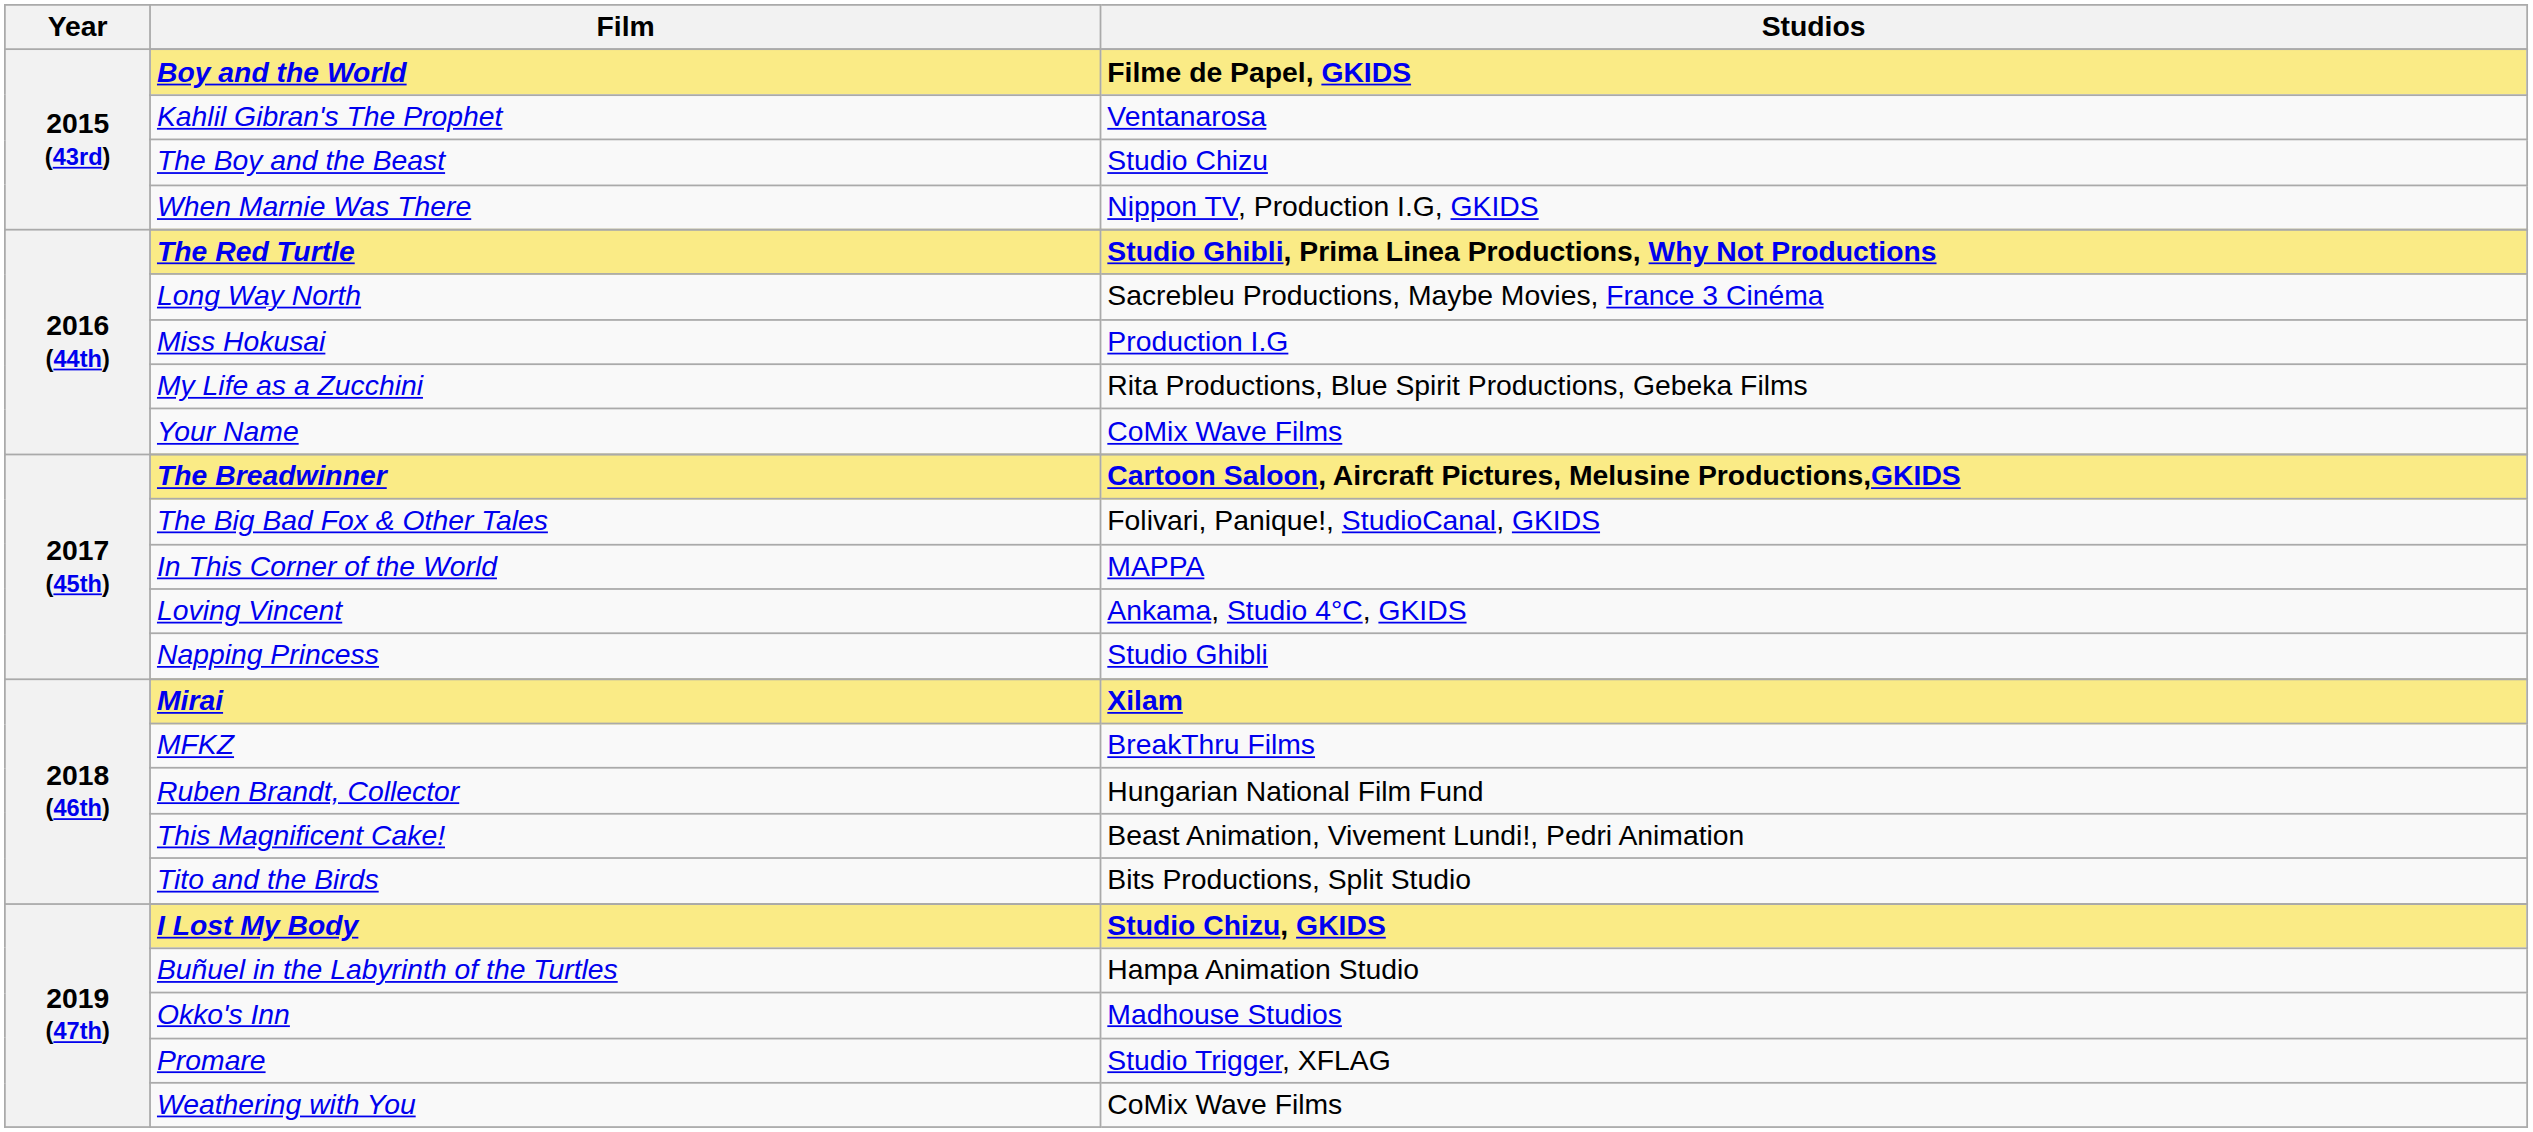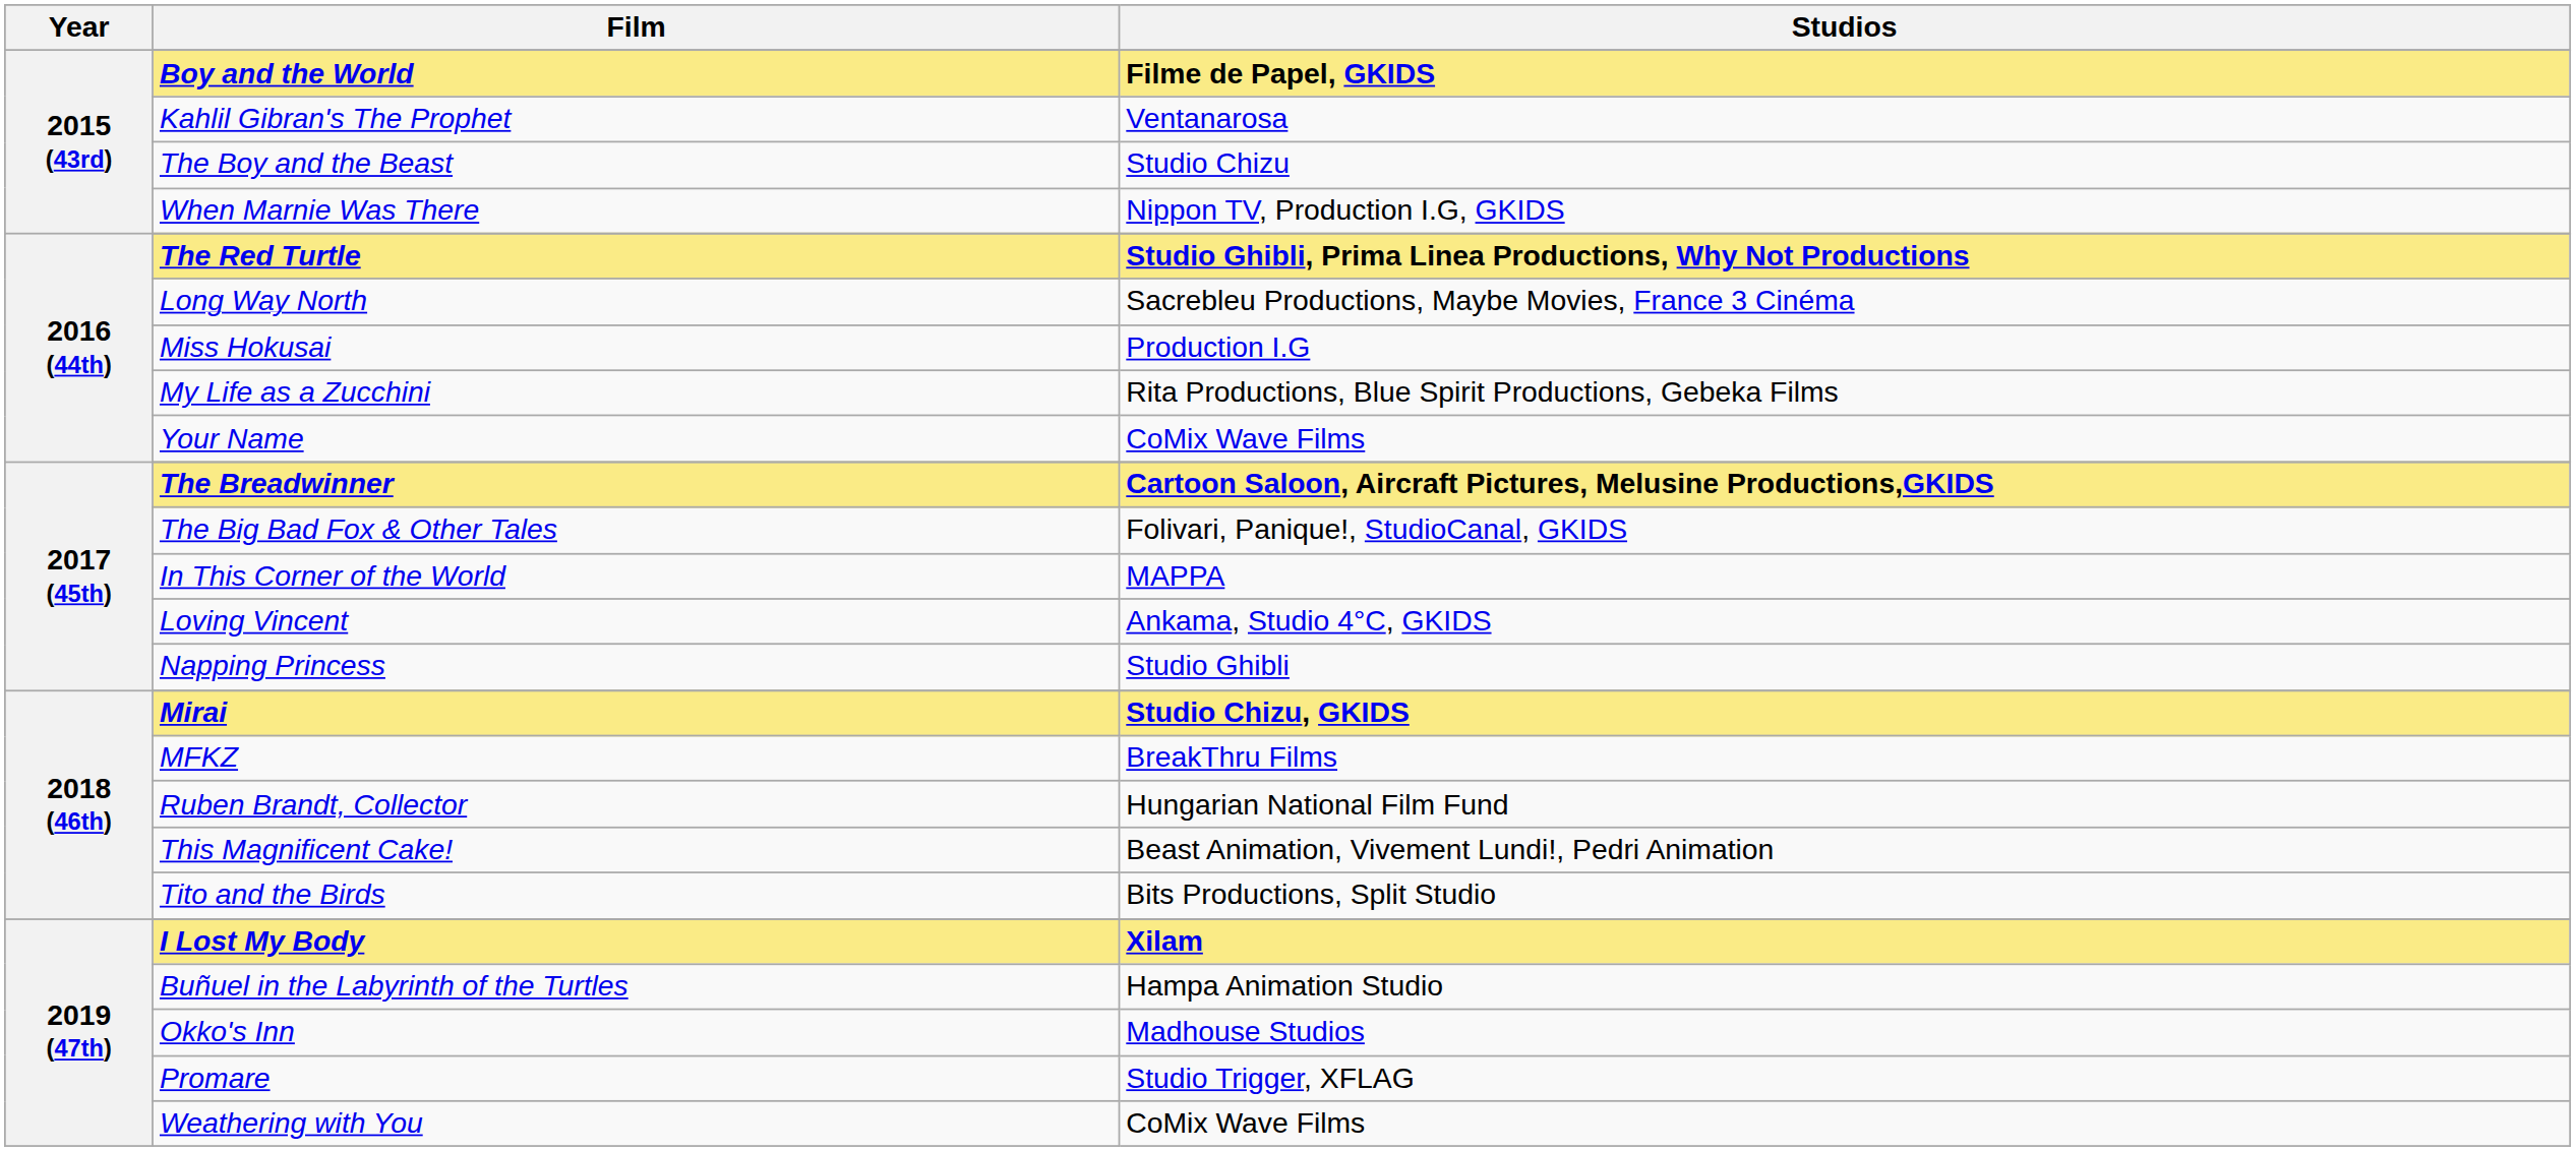 <table class="wikitable" style="width:90%;">
 <tr>
 <th style="width:3%;">Year</th>
 <th style="width:20%;">Film</th>
 <th style="width:30%;">Studios</th>
 </tr>
 <tr>
 <th rowspan="5" style="text-align:center;">2015 <br><small>(<a href='#'>43rd</a>)</small><br></th>
 </tr>
 <tr>
 <td style="background:#FAEB86;"><strong><em><a href='#'>Boy and the World</a></em></strong></td>
 <td style="background:#FAEB86;"><strong>Filme de Papel, <a href='#'>GKIDS</a></strong></td>
 </tr>
 <tr>
 <td><em><a href='#'>Kahlil Gibran's The Prophet</a></em></td>
 <td><a href='#'>Ventanarosa</a></td>
 </tr>
 <tr>
 <td><em><a href='#'>The Boy and the Beast</a></em></td>
 <td><a href='#'>Studio Chizu</a></td>
 </tr>
 <tr>
 <td><em><a href='#'>When Marnie Was There</a></em></td>
 <td><a href='#'>Nippon TV</a>, Production I.G, <a href='#'>GKIDS</a></td>
 </tr>
 <tr>
 <th rowspan="6" style="text-align:center;">2016 <br><small>(<a href='#'>44th</a>)</small><br></th>
 </tr>
 <tr>
 <td style="background:#FAEB86;"><strong><em><a href='#'>The Red Turtle</a></em></strong></td>
 <td style="background:#FAEB86;"><strong><a href='#'>Studio Ghibli</a>, Prima Linea Productions, <a href='#'>Why Not Productions</a></strong></td>
 </tr>
 <tr>
 <td><em><a href='#'>Long Way North</a></em></td>
 <td>Sacrebleu Productions, Maybe Movies, <a href='#'>France 3 Cinéma</a></td>
 </tr>
 <tr>
 <td><em><a href='#'>Miss Hokusai</a></em></td>
 <td><a href='#'>Production I.G</a></td>
 </tr>
 <tr>
 <td><em><a href='#'>My Life as a Zucchini</a></em></td>
 <td>Rita Productions, Blue Spirit Productions, Gebeka Films</td>
 </tr>
 <tr>
 <td><em><a href='#'>Your Name</a></em></td>
 <td><a href='#'>CoMix Wave Films</a></td>
 </tr>
 <tr>
 <th rowspan="6" style="text-align:center;">2017 <br><small>(<a href='#'>45th</a>)</small><br></th>
 </tr>
 <tr>
 <td style="background:#FAEB86;"><strong><em><a href='#'>The Breadwinner</a></em></strong></td>
 <td style="background:#FAEB86;"><strong><a href='#'>Cartoon Saloon</a>, Aircraft Pictures, Melusine Productions,<a href='#'>GKIDS</a></strong></td>
 </tr>
 <tr>
 <td><em><a href='#'>The Big Bad Fox & Other Tales</a></em></td>
 <td>Folivari, Panique!, <a href='#'>StudioCanal</a>, <a href='#'>GKIDS</a></td>
 </tr>
 <tr>
 <td><em><a href='#'>In This Corner of the World</a></em></td>
 <td><a href='#'>MAPPA</a></td>
 </tr>
 <tr>
 <td><em><a href='#'>Loving Vincent</a></em></td>
 <td><a href='#'>Ankama</a>, <a href='#'>Studio 4°C</a>, <a href='#'>GKIDS</a></td>
 </tr>
 <tr>
 <td><em><a href='#'>Napping Princess</a></em></td>
 <td><a href='#'>Studio Ghibli</a></td>
 </tr>
 <tr>
 <th rowspan="6" style="text-align:center;">2018 <br><small>(<a href='#'>46th</a>)</small><br></th>
 </tr>
 <tr>
 <td style="background:#FAEB86;"><strong><em><a href='#'>Mirai</a></em></strong></td>
-<td style="background:#FAEB86;"><strong><a href='#'>Xilam</a></strong></td>
+<td style="background:#FAEB86;"><strong><a href='#'>Studio Chizu</a>, <a href='#'>GKIDS</a></strong></td>
 </tr>
 <tr>
 <td><em><a href='#'>MFKZ</a></em></td>
 <td><a href='#'>BreakThru Films</a></td>
 </tr>
 <tr>
 <td><em><a href='#'>Ruben Brandt, Collector</a></em></td>
 <td>Hungarian National Film Fund</td>
 </tr>
 <tr>
 <td><em><a href='#'>This Magnificent Cake!</a></em></td>
 <td>Beast Animation, Vivement Lundi!, Pedri Animation</td>
 </tr>
 <tr>
 <td><em><a href='#'>Tito and the Birds</a></em></td>
 <td>Bits Productions, Split Studio</td>
 </tr>
 <tr>
 <th rowspan="6" style="text-align:center;">2019 <br><small>(<a href='#'>47th</a>)</small><br></th>
 </tr>
 <tr>
 <td style="background:#FAEB86;"><strong><em><a href='#'>I Lost My Body</a></em></strong></td>
-<td style="background:#FAEB86;"><strong><a href='#'>Studio Chizu</a>, <a href='#'>GKIDS</a></strong></td>
+<td style="background:#FAEB86;"><strong><a href='#'>Xilam</a></strong></td>
 </tr>
 <tr>
 <td><em><a href='#'>Buñuel in the Labyrinth of the Turtles</a></em></td>
 <td>Hampa Animation Studio</td>
 </tr>
 <tr>
 <td><em><a href='#'>Okko's Inn</a></em></td>
 <td><a href='#'>Madhouse Studios</a></td>
 </tr>
 <tr>
 <td><em><a href='#'>Promare</a></em></td>
 <td><a href='#'>Studio Trigger</a>, XFLAG</td>
 </tr>
 <tr>
 <td><em><a href='#'>Weathering with You</a></em></td>
 <td>CoMix Wave Films</td>
 </tr>
 </table>
